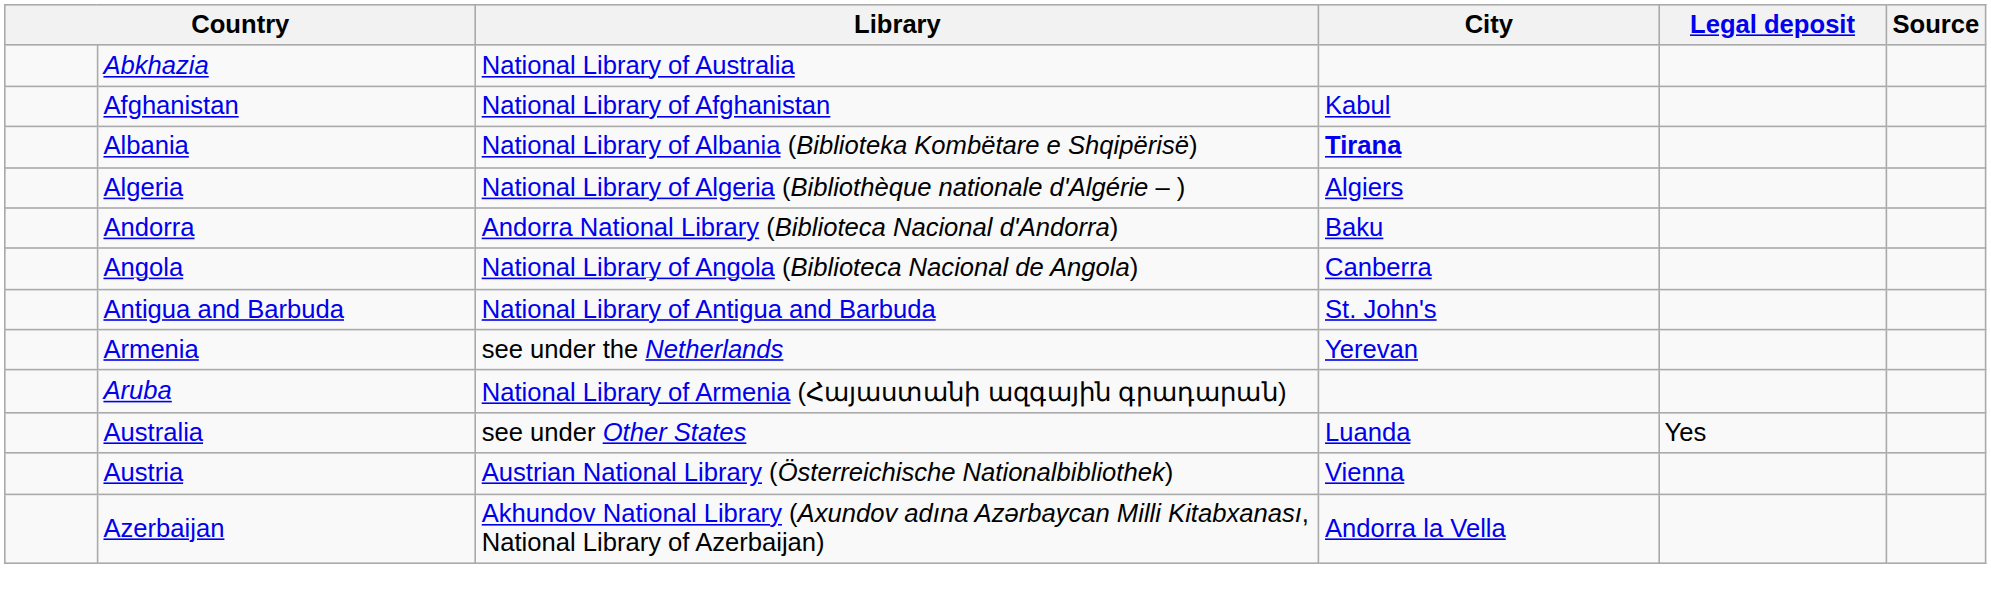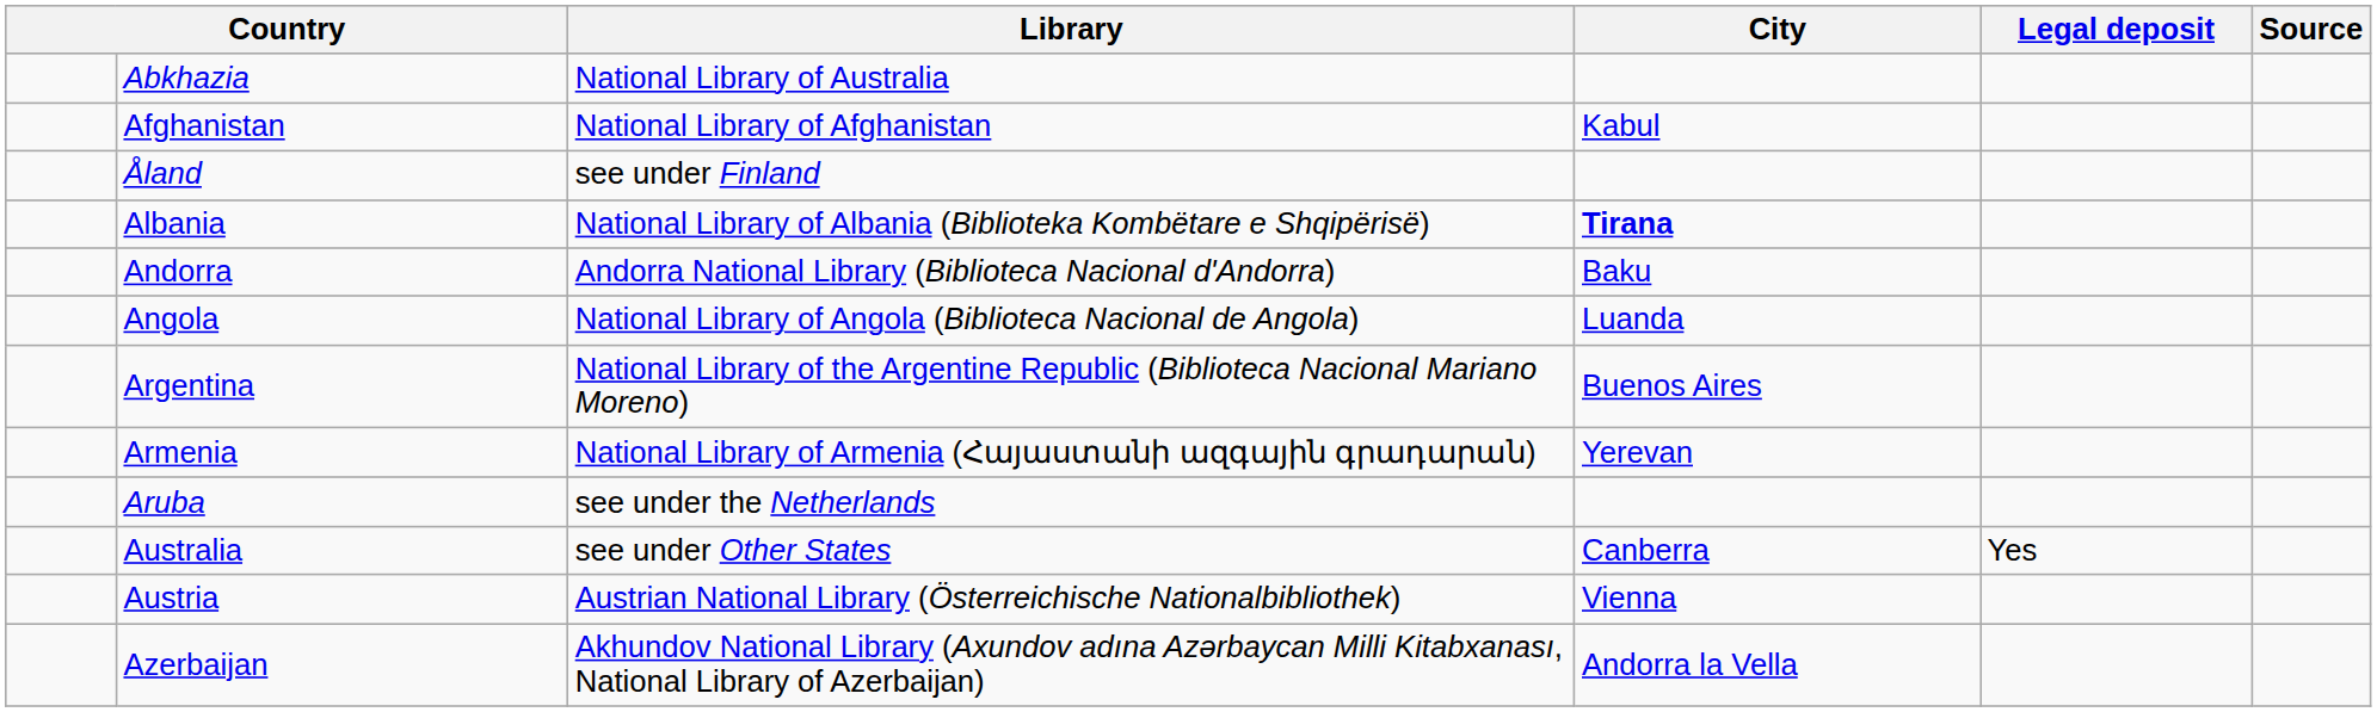 <table class="wikitable" style="width:98%">
 <tr>
 <th colspan=2 style="width:25%">Country</th>
 <th style="width:45%">Library</th>
 <th style="width:18%">City</th>
 <th style="width:12%"><a href='#'>Legal deposit</a></th>
 <th style="width:12%">Source</th>
 </tr>
 <tr>
 <td style="width:5%"></td>
 <td><em><a href='#'>Abkhazia</a></em></td>
 <td><a href='#'>National Library of Australia</a></td>
 <td></td>
 <td></td>
 <td></td>
 </tr>
 <tr>
 <td></td>
 <td><a href='#'>Afghanistan</a></td>
 <td><a href='#'>National Library of Afghanistan</a></td>
 <td><a href='#'>Kabul</a></td>
 <td></td>
 <td align="right"></td>
 </tr>
 <tr>
 <td></td>
+<td><em><a href='#'>Åland</a></em></td>
+<td> see under <em><a href='#'>Finland</a></em></td>
+<td></td>
+<td></td>
+<td></td>
+</tr>
+<tr>
+<td></td>
 <td><a href='#'>Albania</a></td>
 <td><a href='#'>National Library of Albania</a> (<em>Biblioteka Kombëtare e Shqipërisë</em>)</td>
 <td><strong><a href='#'>Tirana</a></strong></td>
-<td></td>
-<td align="right"></td>
-</tr>
-<tr>
-<td></td>
-<td><a href='#'>Algeria</a></td>
-<td><a href='#'>National Library of Algeria</a> (<em>Bibliothèque nationale d'Algérie</em> – )</td>
-<td><a href='#'>Algiers</a></td>
 <td></td>
 <td align="right"></td>
 </tr>
 <tr>
 <td></td>
 <td><a href='#'>Andorra</a></td>
 <td><a href='#'>Andorra National Library</a> (<em>Biblioteca Nacional d'Andorra</em>)</td>
 <td><a href='#'>Baku</a></td>
 <td></td>
 <td align="right"></td>
 </tr>
 <tr>
 <td></td>
 <td><a href='#'>Angola</a></td>
 <td><a href='#'>National Library of Angola</a> (<em>Biblioteca Nacional de Angola</em>)</td>
-<td><a href='#'>Canberra</a></td>
+<td><a href='#'>Luanda</a></td>
 <td></td>
 <td align="right"></td>
 </tr>
 <tr>
 <td></td>
-<td><a href='#'>Antigua and Barbuda</a></td>
-<td><a href='#'>National Library of Antigua and Barbuda</a></td>
-<td><a href='#'>St. John's</a></td>
+<td><a href='#'>Argentina</a></td>
+<td><a href='#'>National Library of the Argentine Republic</a> (<em>Biblioteca Nacional Mariano Moreno</em>)</td>
+<td><a href='#'>Buenos Aires</a></td>
 <td></td>
 <td align="right"></td>
 </tr>
 <tr>
 <td></td>
 <td><a href='#'>Armenia</a></td>
-<td> see under the <em><a href='#'>Netherlands</a></em></td>
+<td><a href='#'>National Library of Armenia</a> (Հայաստանի ազգային գրադարան)</td>
 <td><a href='#'>Yerevan</a></td>
 <td></td>
 <td align="right"></td>
 </tr>
 <tr>
 <td></td>
 <td><em><a href='#'>Aruba</a></em></td>
-<td><a href='#'>National Library of Armenia</a> (Հայաստանի ազգային գրադարան)</td>
+<td> see under the <em><a href='#'>Netherlands</a></em></td>
 <td></td>
 <td></td>
 <td></td>
 </tr>
 <tr>
 <td></td>
 <td><a href='#'>Australia</a></td>
 <td> see under <em><a href='#'>Other States</a></em></td>
-<td><a href='#'>Luanda</a></td>
+<td><a href='#'>Canberra</a></td>
 <td>Yes</td>
 <td align="right"></td>
 </tr>
 <tr>
 <td></td>
 <td><a href='#'>Austria</a></td>
 <td><a href='#'>Austrian National Library</a> (<em>Österreichische Nationalbibliothek</em>)</td>
 <td><a href='#'>Vienna</a></td>
 <td></td>
 <td align="right"></td>
 </tr>
 <tr>
 <td></td>
 <td><a href='#'>Azerbaijan</a></td>
 <td><a href='#'>Akhundov National Library</a> (<em>Axundov adına Azərbaycan Milli Kitabxanası</em>, National Library of Azerbaijan)</td>
 <td><a href='#'>Andorra la Vella</a></td>
 <td></td>
 <td align="right"></td>
 </tr>
 </table>
